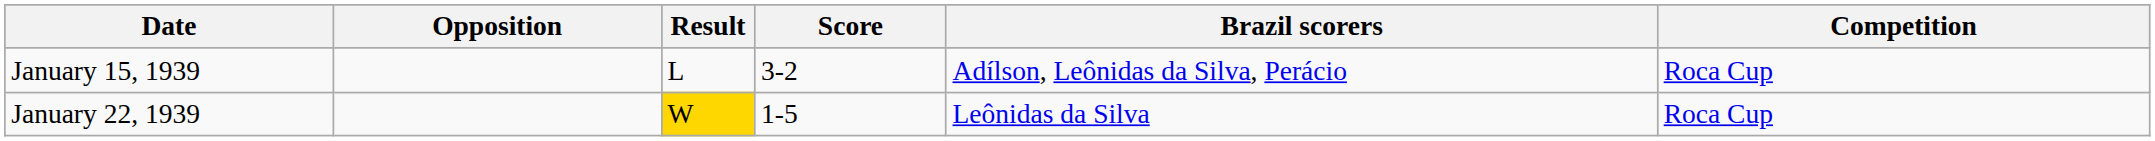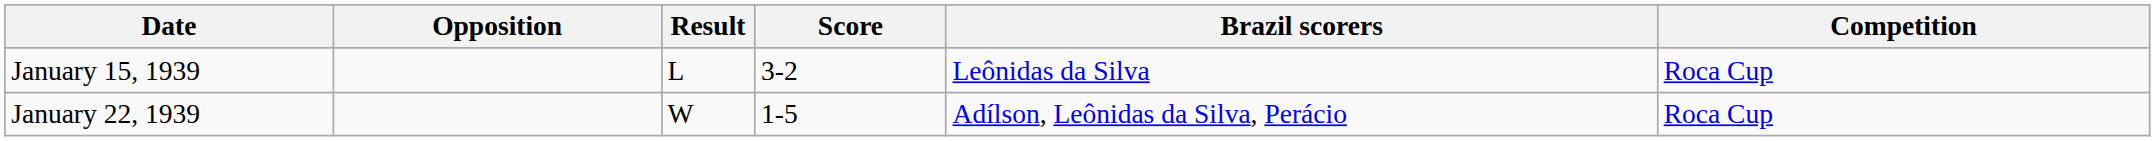 <table class="wikitable" style="text-align: left;">
 <tr>
 <th width=12%>Date</th>
 <th width=12%>Opposition</th>
 <th width=1%>Result</th>
 <th width=7%>Score</th>
 <th width=26%>Brazil scorers</th>
 <th width=18%>Competition</th>
 </tr>
 <tr>
 <td>January 15, 1939</td>
 <td></td>
 <td>L</td>
 <td>3-2</td>
-<td><a href='#'>Adílson</a>, <a href='#'>Leônidas da Silva</a>, <a href='#'>Perácio</a></td>
+<td><a href='#'>Leônidas da Silva</a></td>
 <td><a href='#'>Roca Cup</a></td>
 </tr>
 <tr>
 <td>January 22, 1939</td>
 <td></td>
-<td style="background: gold;">W</td>
+<td>W</td>
 <td>1-5</td>
-<td><a href='#'>Leônidas da Silva</a></td>
+<td><a href='#'>Adílson</a>, <a href='#'>Leônidas da Silva</a>, <a href='#'>Perácio</a></td>
 <td><a href='#'>Roca Cup</a></td>
 </tr>
 </table>
